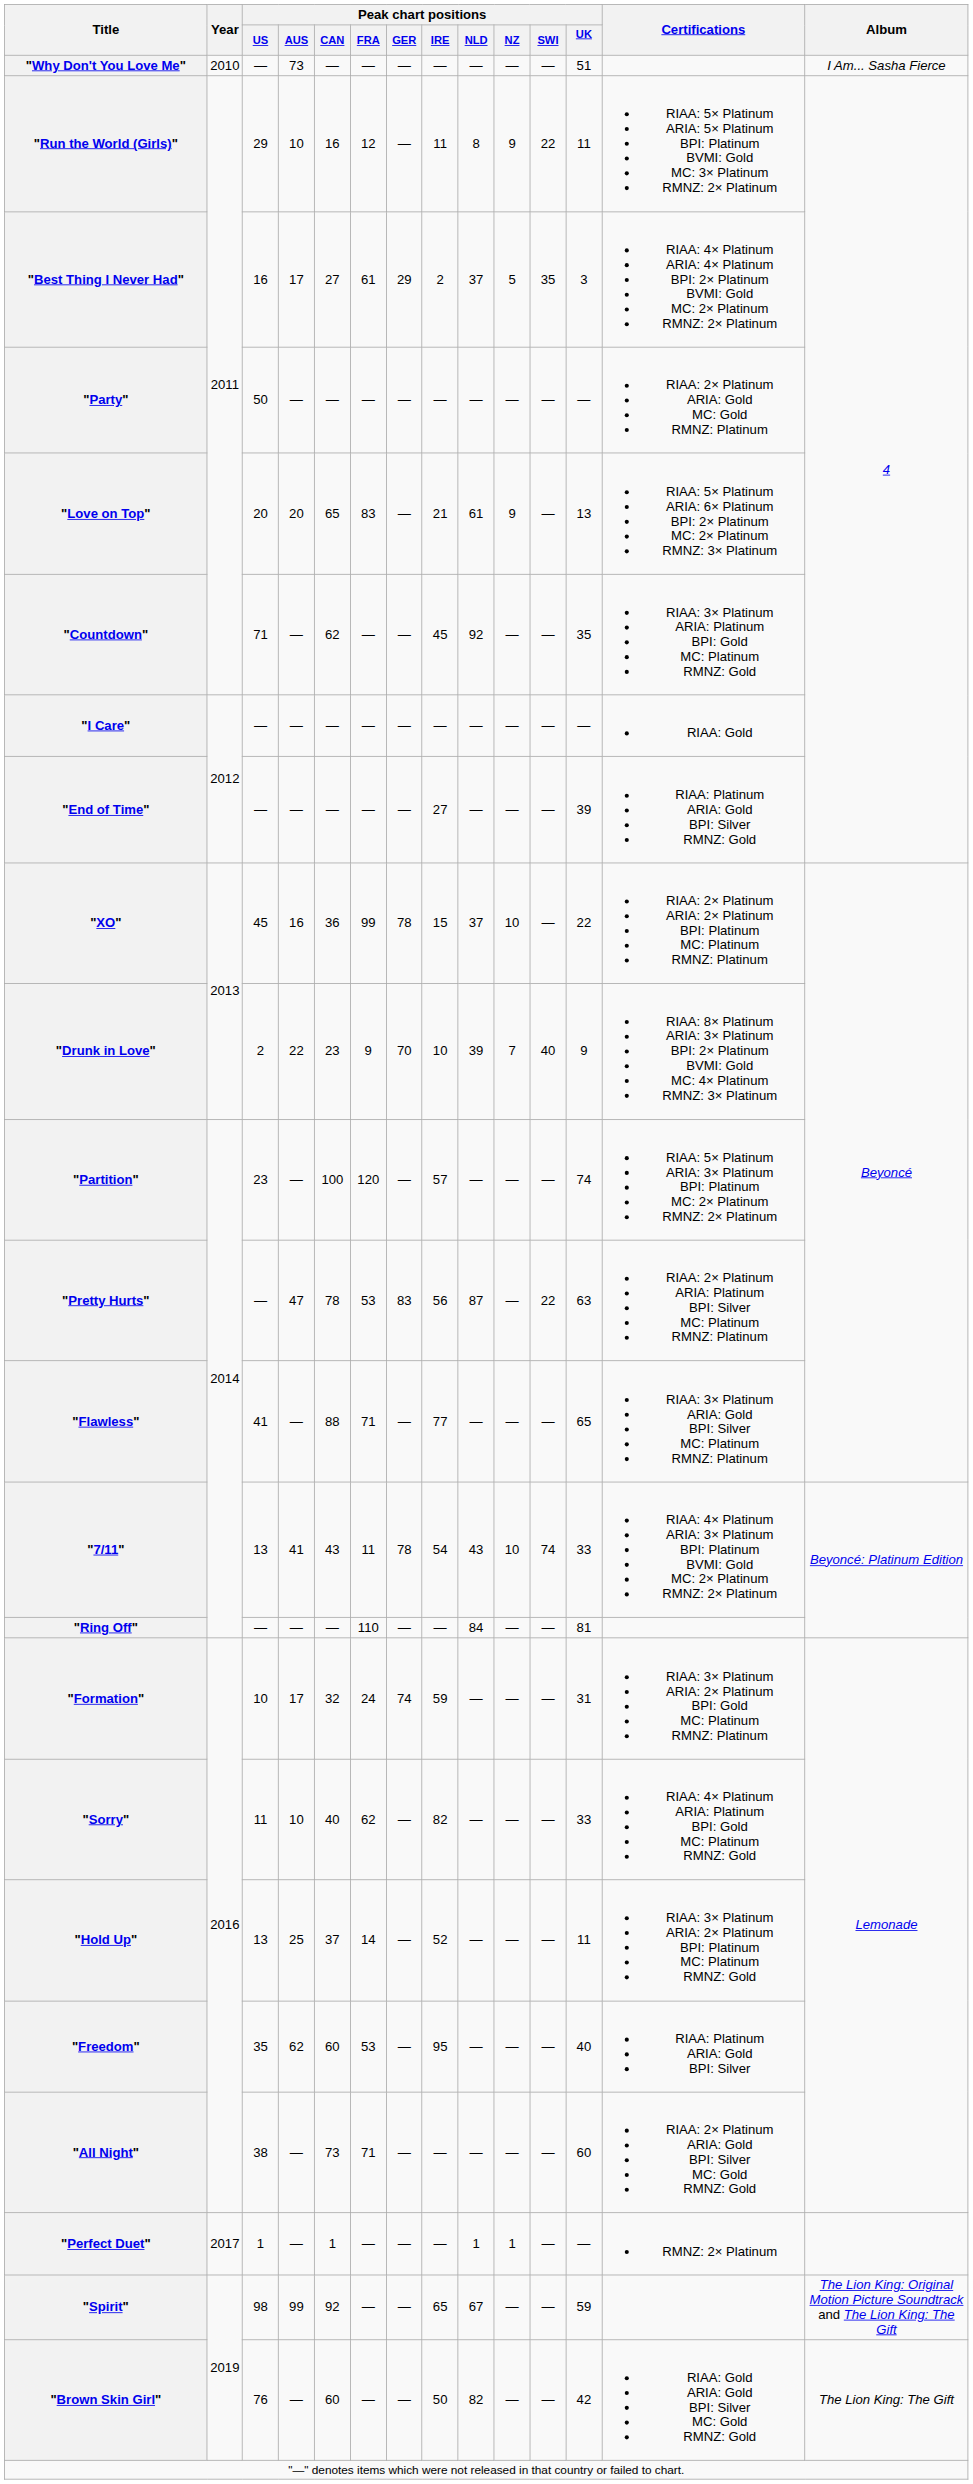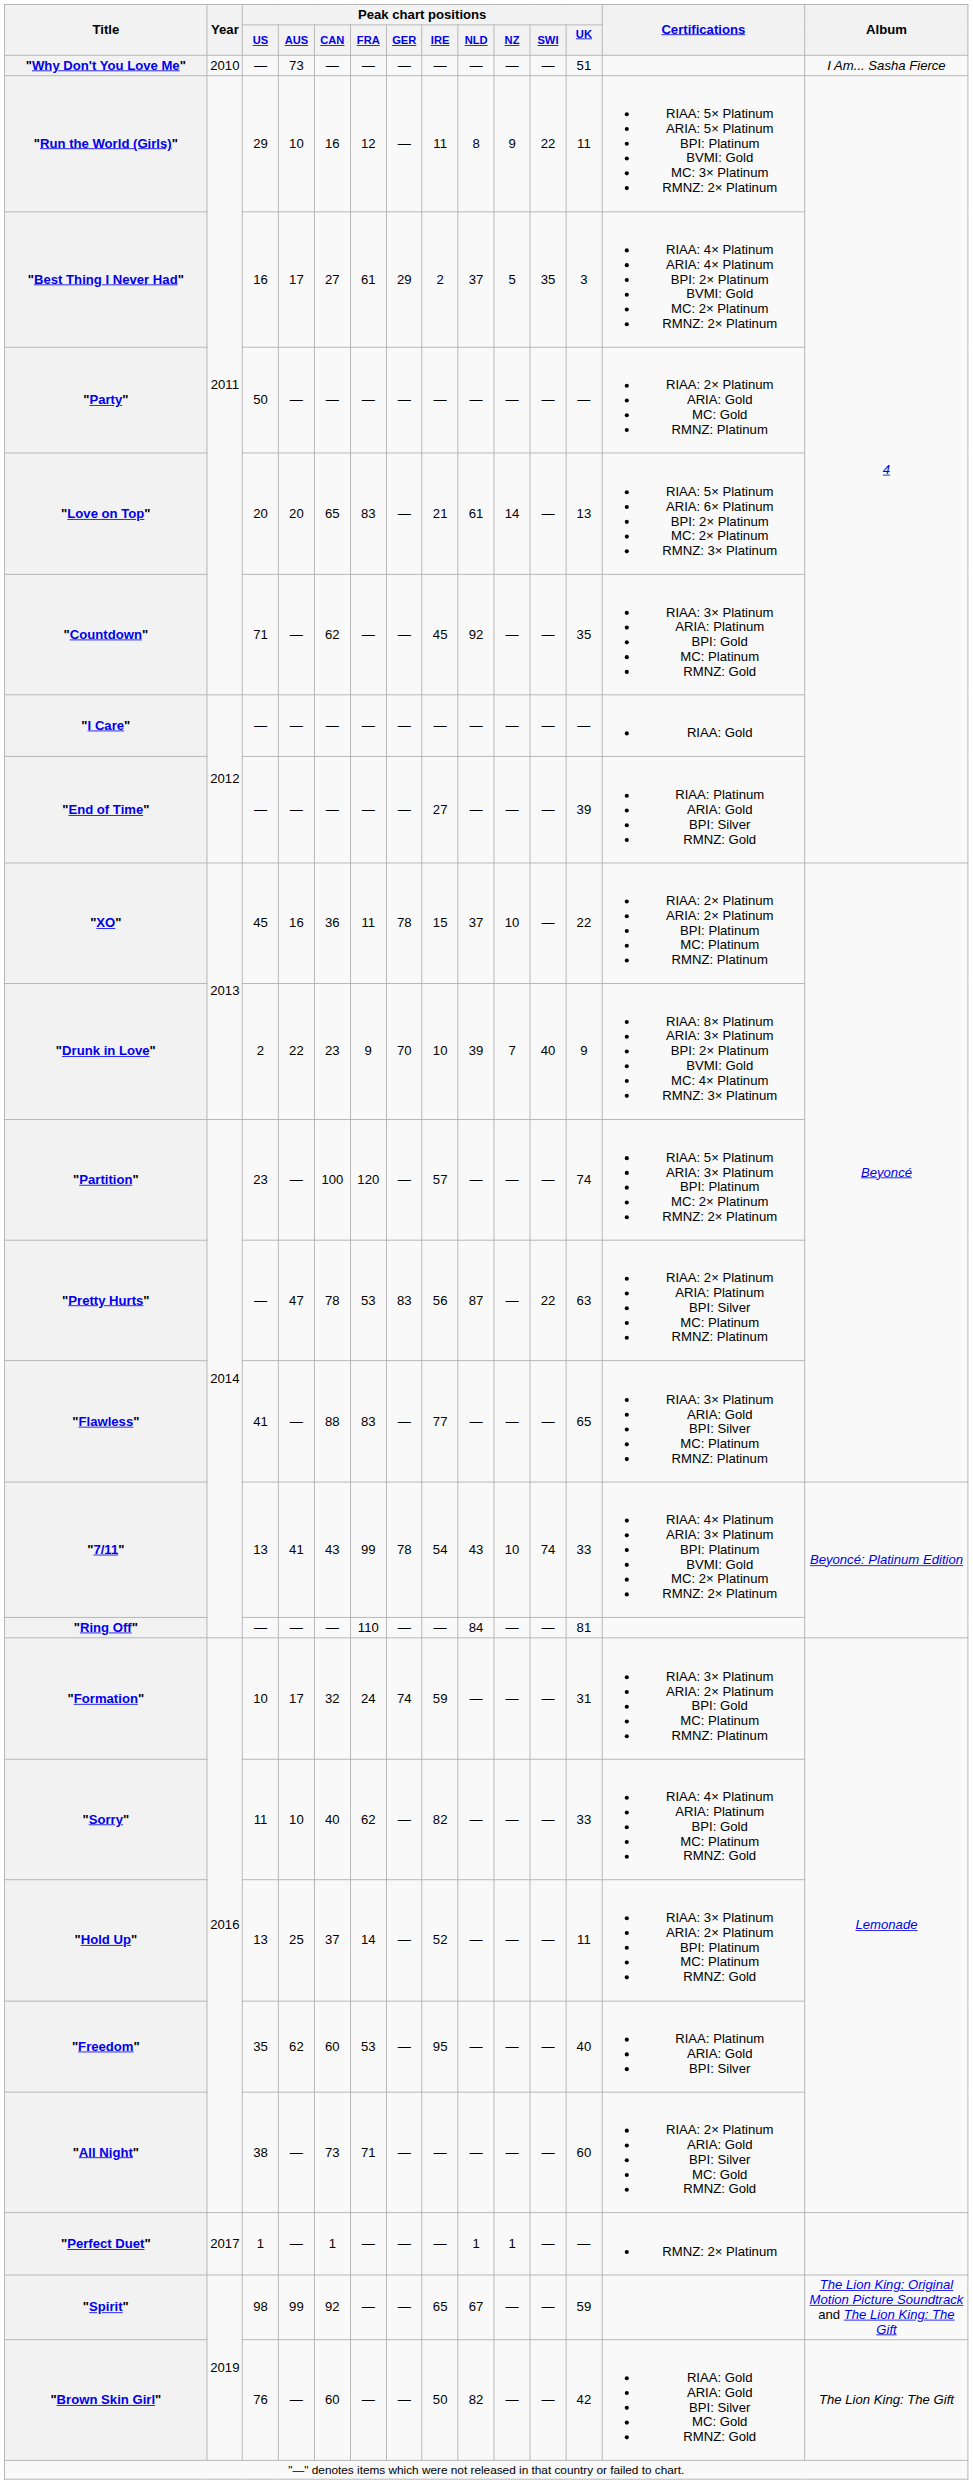 <table class="wikitable plainrowheaders" style="text-align: center;" border="1">
 <tr>
 <th scope="col" rowspan="2" style="width:15em;">Title</th>
 <th scope="col" rowspan="2" style="width:1em;">Year</th>
 <th scope="col" colspan="10">Peak chart positions</th>
 <th scope="col" rowspan="2" style="width:15em;"><a href='#'>Certifications</a></th>
 <th scope="col" rowspan="2" style="width:12em;">Album</th>
 </tr>
 <tr>
 <th scope="col" style="width:2.75em;font-size:85%;"><a href='#'>US</a><br></th>
 <th scope="col" style="width:2.75em;font-size:85%;"><a href='#'>AUS</a><br></th>
 <th scope="col" style="width:2.75em;font-size:85%;"><a href='#'>CAN</a><br></th>
 <th scope="col" style="width:2.75em;font-size:85%;"><a href='#'>FRA</a><br></th>
 <th scope="col" style="width:2.75em;font-size:85%;"><a href='#'>GER</a><br></th>
 <th scope="col" style="width:2.75em;font-size:85%;"><a href='#'>IRE</a><br></th>
 <th scope="col" style="width:2.75em;font-size:85%;"><a href='#'>NLD</a><br></th>
 <th scope="col" style="width:2.75em;font-size:85%;"><a href='#'>NZ</a><br></th>
 <th scope="col" style="width:2.75em;font-size:85%;"><a href='#'>SWI</a><br></th>
 <th scope="col" style="width:2.75em;font-size:85%;"><a href='#'>UK</a><br><br></th>
 </tr>
 <tr>
 <th scope="row">"<a href='#'>Why Don't You Love Me</a>"</th>
 <td>2010</td>
 <td>—</td>
 <td>73</td>
 <td>—</td>
 <td>—</td>
 <td>—</td>
 <td>—</td>
 <td>—</td>
 <td>—</td>
 <td>—</td>
 <td>51</td>
 <td></td>
 <td rowspan="1"><em>I Am... Sasha Fierce</em></td>
 </tr>
 <tr>
 <th scope="row">"<a href='#'>Run the World (Girls)</a>"</th>
 <td rowspan="5">2011</td>
 <td>29</td>
 <td>10</td>
 <td>16</td>
 <td>12</td>
 <td>—</td>
 <td>11</td>
 <td>8</td>
 <td>9</td>
 <td>22</td>
 <td>11</td>
 <td><br><ul><li>RIAA: 5× Platinum</li><li>ARIA: 5× Platinum</li><li>BPI: Platinum</li><li>BVMI: Gold</li><li>MC: 3× Platinum</li><li>RMNZ: 2× Platinum</li></ul></td>
 <td rowspan="7"><em><a href='#'>4</a></em></td>
 </tr>
 <tr>
 <th scope="row">"<a href='#'>Best Thing I Never Had</a>"</th>
 <td>16</td>
 <td>17</td>
 <td>27</td>
 <td>61</td>
 <td>29</td>
 <td>2</td>
 <td>37</td>
 <td>5</td>
 <td>35</td>
 <td>3</td>
 <td><br><ul><li>RIAA: 4× Platinum</li><li>ARIA: 4× Platinum</li><li>BPI: 2× Platinum</li><li>BVMI: Gold</li><li>MC: 2× Platinum</li><li>RMNZ: 2× Platinum</li></ul></td>
 </tr>
 <tr>
 <th scope="row">"<a href='#'>Party</a>"<br></th>
 <td>50</td>
 <td>—</td>
 <td>—</td>
 <td>—</td>
 <td>—</td>
 <td>—</td>
 <td>—</td>
 <td>—</td>
 <td>—</td>
 <td>—</td>
 <td><br><ul><li>RIAA: 2× Platinum</li><li>ARIA: Gold</li><li>MC: Gold</li><li>RMNZ: Platinum</li></ul></td>
 </tr>
 <tr>
 <th scope="row">"<a href='#'>Love on Top</a>"</th>
 <td>20</td>
 <td>20</td>
 <td>65</td>
 <td>83</td>
 <td>—</td>
 <td>21</td>
 <td>61</td>
-<td>9</td>
+<td>14</td>
 <td>—</td>
 <td>13</td>
 <td><br><ul><li>RIAA: 5× Platinum</li><li>ARIA: 6× Platinum</li><li>BPI: 2× Platinum</li><li>MC: 2× Platinum</li><li>RMNZ: 3× Platinum</li></ul></td>
 </tr>
 <tr>
 <th scope="row">"<a href='#'>Countdown</a>"</th>
 <td>71</td>
 <td>—</td>
 <td>62</td>
 <td>—</td>
 <td>—</td>
 <td>45</td>
 <td>92</td>
 <td>—</td>
 <td>—</td>
 <td>35</td>
 <td><br><ul><li>RIAA: 3× Platinum</li><li>ARIA: Platinum</li><li>BPI: Gold</li><li>MC: Platinum</li><li>RMNZ: Gold</li></ul></td>
 </tr>
 <tr>
 <th scope="row">"<a href='#'>I Care</a>"</th>
 <td rowspan="2">2012</td>
 <td>—</td>
 <td>—</td>
 <td>—</td>
 <td>—</td>
 <td>—</td>
 <td>—</td>
 <td>—</td>
 <td>—</td>
 <td>—</td>
 <td>—</td>
 <td><br><ul><li>RIAA: Gold</li></ul></td>
 </tr>
 <tr>
 <th scope="row">"<a href='#'>End of Time</a>"</th>
 <td>—</td>
 <td>—</td>
 <td>—</td>
 <td>—</td>
 <td>—</td>
 <td>27</td>
 <td>—</td>
 <td>—</td>
 <td>—</td>
 <td>39</td>
 <td><br><ul><li>RIAA: Platinum</li><li>ARIA: Gold</li><li>BPI: Silver</li><li>RMNZ: Gold</li></ul></td>
 </tr>
 <tr>
 <th scope="row">"<a href='#'>XO</a>"</th>
 <td rowspan="2">2013</td>
 <td>45</td>
 <td>16</td>
 <td>36</td>
-<td>99</td>
+<td>11</td>
 <td>78</td>
 <td>15</td>
 <td>37</td>
 <td>10</td>
 <td>—</td>
 <td>22</td>
 <td><br><ul><li>RIAA: 2× Platinum</li><li>ARIA: 2× Platinum</li><li>BPI: Platinum</li><li>MC: Platinum</li><li>RMNZ: Platinum</li></ul></td>
 <td rowspan="5"><em><a href='#'>Beyoncé</a></em></td>
 </tr>
 <tr>
 <th scope="row">"<a href='#'>Drunk in Love</a>"<br></th>
 <td>2</td>
 <td>22</td>
 <td>23</td>
 <td>9</td>
 <td>70</td>
 <td>10</td>
 <td>39</td>
 <td>7</td>
 <td>40</td>
 <td>9</td>
 <td><br><ul><li>RIAA: 8× Platinum</li><li>ARIA: 3× Platinum</li><li>BPI: 2× Platinum</li><li>BVMI: Gold</li><li>MC: 4× Platinum</li><li>RMNZ: 3× Platinum</li></ul></td>
 </tr>
 <tr>
 <th scope="row">"<a href='#'>Partition</a>"</th>
 <td rowspan="5">2014</td>
 <td>23</td>
 <td>—</td>
 <td>100</td>
 <td>120</td>
 <td>—</td>
 <td>57</td>
 <td>—</td>
 <td>—</td>
 <td>—</td>
 <td>74</td>
 <td><br><ul><li>RIAA: 5× Platinum</li><li>ARIA: 3× Platinum</li><li>BPI: Platinum</li><li>MC: 2× Platinum</li><li>RMNZ: 2× Platinum</li></ul></td>
 </tr>
 <tr>
 <th scope="row">"<a href='#'>Pretty Hurts</a>"</th>
 <td>—</td>
 <td>47</td>
 <td>78</td>
 <td>53</td>
 <td>83</td>
 <td>56</td>
 <td>87</td>
 <td>—</td>
 <td>22</td>
 <td>63</td>
 <td><br><ul><li>RIAA: 2× Platinum</li><li>ARIA: Platinum</li><li>BPI: Silver</li><li>MC: Platinum</li><li>RMNZ: Platinum</li></ul></td>
 </tr>
 <tr>
 <th scope="row">"<a href='#'>Flawless</a>"<br></th>
 <td>41</td>
 <td>—</td>
 <td>88</td>
-<td>71</td>
+<td>83</td>
 <td>—</td>
 <td>77</td>
 <td>—</td>
 <td>—</td>
 <td>—</td>
 <td>65</td>
 <td><br><ul><li>RIAA: 3× Platinum</li><li>ARIA: Gold</li><li>BPI: Silver</li><li>MC: Platinum</li><li>RMNZ: Platinum</li></ul></td>
 </tr>
 <tr>
 <th scope="row">"<a href='#'>7/11</a>"</th>
 <td>13</td>
 <td>41</td>
 <td>43</td>
-<td>11</td>
+<td>99</td>
 <td>78</td>
 <td>54</td>
 <td>43</td>
 <td>10</td>
 <td>74</td>
 <td>33</td>
 <td><br><ul><li>RIAA: 4× Platinum</li><li>ARIA: 3× Platinum</li><li>BPI: Platinum</li><li>BVMI: Gold</li><li>MC: 2× Platinum</li><li>RMNZ: 2× Platinum</li></ul></td>
 <td rowspan="2"><em><a href='#'>Beyoncé: Platinum Edition</a></em></td>
 </tr>
 <tr>
 <th scope="row">"<a href='#'>Ring Off</a>"</th>
 <td>—</td>
 <td>—</td>
 <td>—</td>
 <td>110</td>
 <td>—</td>
 <td>—</td>
 <td>84</td>
 <td>—</td>
 <td>—</td>
 <td>81</td>
 <td></td>
 </tr>
 <tr>
 <th scope="row">"<a href='#'>Formation</a>"</th>
 <td rowspan="5">2016</td>
 <td>10</td>
 <td>17</td>
 <td>32</td>
 <td>24</td>
 <td>74</td>
 <td>59</td>
 <td>—</td>
 <td>—</td>
 <td>—</td>
 <td>31</td>
 <td><br><ul><li>RIAA: 3× Platinum</li><li>ARIA: 2× Platinum</li><li>BPI: Gold</li><li>MC: Platinum</li><li>RMNZ: Platinum</li></ul></td>
 <td rowspan="5"><em><a href='#'>Lemonade</a></em></td>
 </tr>
 <tr>
 <th scope="row">"<a href='#'>Sorry</a>"</th>
 <td>11</td>
 <td>10</td>
 <td>40</td>
 <td>62</td>
 <td>—</td>
 <td>82</td>
 <td>—</td>
 <td>—</td>
 <td>—</td>
 <td>33</td>
 <td><br><ul><li>RIAA: 4× Platinum</li><li>ARIA: Platinum</li><li>BPI: Gold</li><li>MC: Platinum</li><li>RMNZ: Gold</li></ul></td>
 </tr>
 <tr>
 <th scope="row">"<a href='#'>Hold Up</a>"</th>
 <td>13</td>
 <td>25</td>
 <td>37</td>
 <td>14</td>
 <td>—</td>
 <td>52</td>
 <td>—</td>
 <td>—</td>
 <td>—</td>
 <td>11</td>
 <td><br><ul><li>RIAA: 3× Platinum</li><li>ARIA: 2× Platinum</li><li>BPI: Platinum</li><li>MC: Platinum</li><li>RMNZ: Gold</li></ul></td>
 </tr>
 <tr>
 <th scope="row">"<a href='#'>Freedom</a>"<br></th>
 <td>35</td>
 <td>62</td>
 <td>60</td>
 <td>53</td>
 <td>—</td>
 <td>95</td>
 <td>—</td>
 <td>—</td>
 <td>—</td>
 <td>40</td>
 <td><br><ul><li>RIAA: Platinum</li><li>ARIA: Gold</li><li>BPI: Silver</li></ul></td>
 </tr>
 <tr>
 <th scope="row">"<a href='#'>All Night</a>"</th>
 <td>38</td>
 <td>—</td>
 <td>73</td>
 <td>71</td>
 <td>—</td>
 <td>—</td>
 <td>—</td>
 <td>—</td>
 <td>—</td>
 <td>60</td>
 <td><br><ul><li>RIAA: 2× Platinum</li><li>ARIA: Gold</li><li>BPI: Silver </li><li>MC: Gold</li><li>RMNZ: Gold</li></ul></td>
 </tr>
 <tr>
 <th scope="row">"<a href='#'>Perfect Duet</a>"<br></th>
 <td>2017</td>
 <td>1</td>
 <td>—</td>
 <td>1</td>
 <td>—</td>
 <td>—</td>
 <td>—</td>
 <td>1</td>
 <td>1</td>
 <td>—</td>
 <td>—</td>
 <td><br><ul><li>RMNZ: 2× Platinum</li></ul></td>
 <td></td>
 </tr>
 <tr>
 <th scope="row">"<a href='#'>Spirit</a>"</th>
 <td rowspan="2">2019</td>
 <td>98</td>
 <td>99</td>
 <td>92</td>
 <td>—</td>
 <td>—</td>
 <td>65</td>
 <td>67</td>
 <td>—</td>
 <td>—</td>
 <td>59</td>
 <td></td>
 <td><em><a href='#'>The Lion King: Original Motion Picture Soundtrack</a></em> and <em><a href='#'>The Lion King: The Gift</a></em></td>
 </tr>
 <tr>
 <th scope="row">"<a href='#'>Brown Skin Girl</a>"<br></th>
 <td>76</td>
 <td>—</td>
 <td>60</td>
 <td>—</td>
 <td>—</td>
 <td>50</td>
 <td>82</td>
 <td>—</td>
 <td>—</td>
 <td>42</td>
 <td><br><ul><li>RIAA: Gold</li><li>ARIA: Gold</li><li>BPI: Silver</li><li>MC: Gold</li><li>RMNZ: Gold</li></ul></td>
 <td><em>The Lion King: The Gift</em></td>
 </tr>
 <tr>
 <td colspan="20" align="center" style="font-size:90%;">"—" denotes items which were not released in that country or failed to chart.</td>
 </tr>
 </table>
